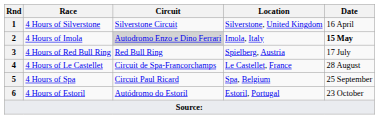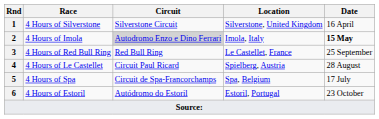 <table class="wikitable" style="font-size: 85%">
 <tr>
 <th>Rnd</th>
 <th>Race</th>
 <th>Circuit</th>
 <th>Location</th>
 <th>Date</th>
 </tr>
 <tr>
 <th>1</th>
 <td><a href='#'>4 Hours of Silverstone</a></td>
 <td> <a href='#'>Silverstone Circuit</a></td>
 <td><a href='#'>Silverstone</a>, <a href='#'>United Kingdom</a></td>
 <td>16 April</td>
 </tr>
 <tr>
 <th>2</th>
 <td><a href='#'>4 Hours of Imola</a></td>
 <td style="background: lightgrey;"> <a href='#'>Autodromo Enzo e Dino Ferrari</a></td>
 <td><a href='#'>Imola</a>, <a href='#'>Italy</a></td>
 <td><strong>15 May</strong></td>
 </tr>
 <tr>
 <th>3</th>
 <td><a href='#'>4 Hours of Red Bull Ring</a></td>
 <td> <a href='#'>Red Bull Ring</a></td>
-<td><a href='#'>Spielberg</a>, <a href='#'>Austria</a></td>
-<td>17 July</td>
+<td><a href='#'>Le Castellet</a>, <a href='#'>France</a></td>
+<td>25 September</td>
 </tr>
 <tr>
 <th>4</th>
 <td><a href='#'>4 Hours of Le Castellet</a></td>
-<td> <a href='#'>Circuit de Spa-Francorchamps</a></td>
-<td><a href='#'>Le Castellet</a>, <a href='#'>France</a></td>
+<td> <a href='#'>Circuit Paul Ricard</a></td>
+<td><a href='#'>Spielberg</a>, <a href='#'>Austria</a></td>
 <td>28 August</td>
 </tr>
 <tr>
 <th>5</th>
 <td><a href='#'>4 Hours of Spa</a></td>
-<td> <a href='#'>Circuit Paul Ricard</a></td>
+<td> <a href='#'>Circuit de Spa-Francorchamps</a></td>
 <td><a href='#'>Spa</a>, <a href='#'>Belgium</a></td>
-<td>25 September</td>
+<td>17 July</td>
 </tr>
 <tr>
 <th>6</th>
 <td><a href='#'>4 Hours of Estoril</a></td>
 <td> <a href='#'>Autódromo do Estoril</a></td>
 <td><a href='#'>Estoril</a>, <a href='#'>Portugal</a></td>
 <td>23 October</td>
 </tr>
 <tr class="sortbottom">
 <td colspan="6" style="background-color:#EAECF0;text-align:center"><strong>Source:</strong></td>
 </tr>
 </table>
